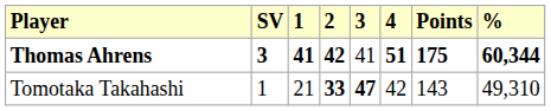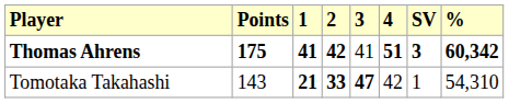 <table class="wikitable">
 <tr bgcolor="#ffffcc">
 <td width=180><strong>Player</strong></td>
-<td><strong>SV</strong></td>
+<td><strong>Points</strong></td>
 <td><strong>1</strong></td>
 <td><strong>2</strong></td>
 <td><strong>3</strong></td>
 <td><strong>4</strong></td>
-<td><strong>Points</strong></td>
+<td><strong>SV</strong></td>
 <td><strong>%</strong></td>
 </tr>
 <tr bgcolor="FFFFFF">
 <td> <strong>Thomas Ahrens</strong></td>
-<td><strong>3</strong></td>
+<td><strong>175</strong></td>
 <td><strong>41</strong></td>
 <td><strong>42</strong></td>
 <td>41</td>
 <td><strong>51</strong></td>
-<td><strong>175</strong></td>
-<td><strong>60,344</strong></td>
+<td><strong>3</strong></td>
+<td><strong>60,342</strong></td>
 </tr>
 <tr bgcolor="FFFFFF">
 <td> Tomotaka Takahashi</td>
-<td>1</td>
-<td>21</td>
+<td>143</td>
+<td><strong>21</strong></td>
 <td><strong>33</strong></td>
 <td><strong>47</strong></td>
 <td>42</td>
-<td>143</td>
-<td>49,310</td>
+<td>1</td>
+<td>54,310</td>
 </tr>
 </table>
